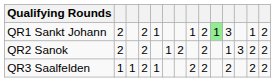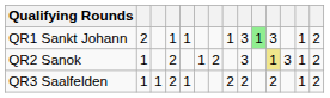 <table class=wikitable style="font-size:93%;">
 <tr>
 <th>Qualifying Rounds</th>
 <th></th>
 <th></th>
 <th></th>
 <th></th>
 <th></th>
 <th></th>
 <th></th>
 <th></th>
 <th></th>
 <th></th>
 <th></th>
 <th></th>
 <th></th>
 </tr>
 <tr align=center>
 <td align=left>QR1  Sankt Johann</td>
 <td>2</td>
 <td></td>
-<td>2</td>
+<td>1</td>
 <td>1</td>
 <td></td>
 <td></td>
 <td>1</td>
-<td>2</td>
+<td>3</td>
 <td style="background: lightgreen;">1</td>
 <td>3</td>
 <td></td>
 <td>1</td>
 <td>2</td>
 </tr>
 <tr align=center>
 <td align=left>QR2  Sanok</td>
-<td>2</td>
+<td>1</td>
 <td></td>
 <td>2</td>
 <td></td>
 <td>1</td>
 <td>2</td>
 <td></td>
-<td>2</td>
+<td>3</td>
 <td></td>
+<td style="background: khaki;">1</td>
+<td>3</td>
 <td>1</td>
-<td>3</td>
-<td>2</td>
 <td>2</td>
 </tr>
 <tr align=center>
 <td align=left>QR3  Saalfelden</td>
 <td>1</td>
 <td>1</td>
 <td>2</td>
 <td>1</td>
 <td></td>
 <td></td>
 <td>2</td>
 <td>2</td>
 <td></td>
 <td>2</td>
 <td></td>
-<td>2</td>
+<td>1</td>
 <td>2</td>
 </tr>
 </table>
